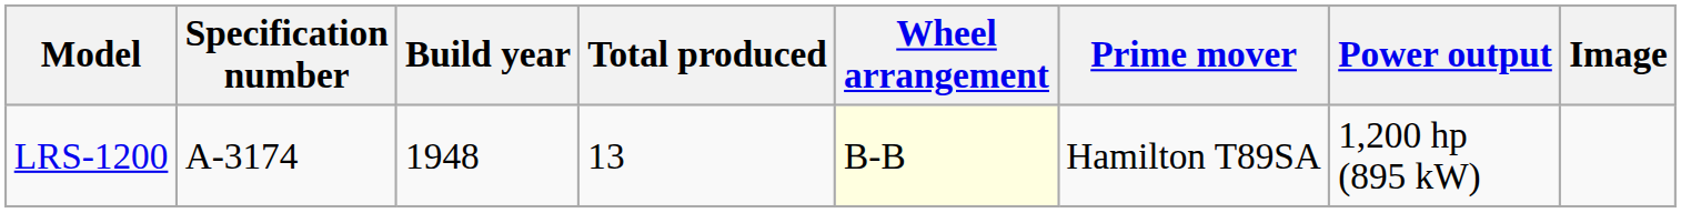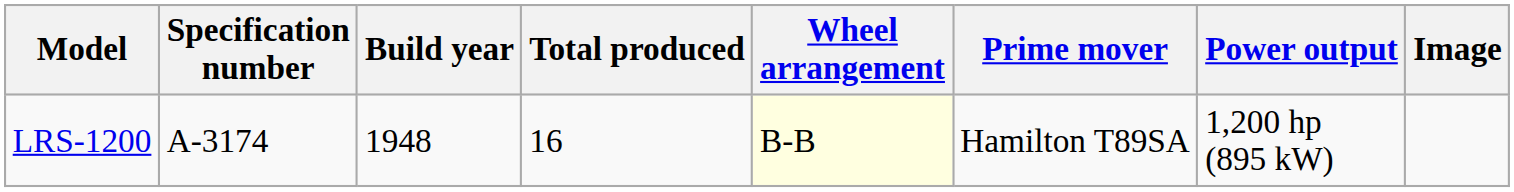 <table class="wikitable">
 <tr>
 <th>Model</th>
 <th>Specification<br>number</th>
 <th>Build year</th>
 <th>Total produced</th>
 <th><a href='#'>Wheel<br>arrangement</a></th>
 <th><a href='#'>Prime mover</a></th>
 <th><a href='#'>Power output</a></th>
 <th>Image</th>
 </tr>
 <tr>
 <td><a href='#'>LRS-1200</a></td>
 <td>A-3174</td>
 <td>1948</td>
-<td>13</td>
+<td>16</td>
 <td style="background: lightyellow;">B-B</td>
 <td>Hamilton  T89SA</td>
 <td>1,200 hp<br>(895 kW)</td>
 <td></td>
 </tr>
 </table>
